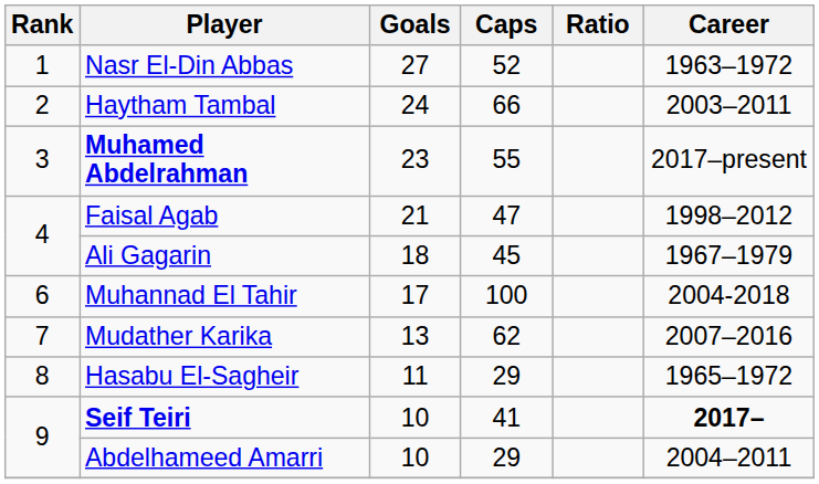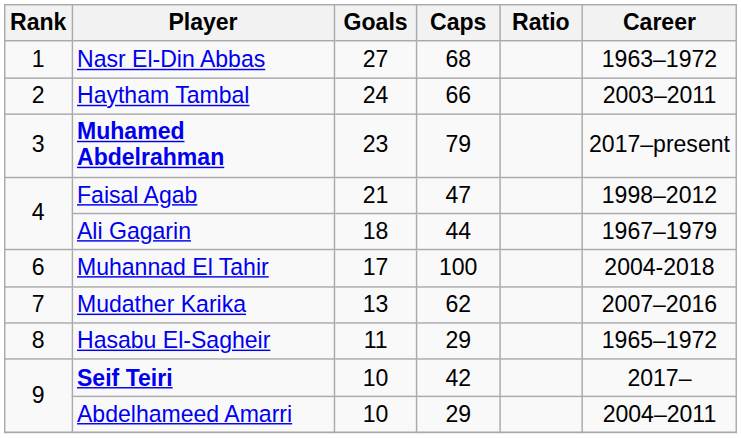 <table class="wikitable sortable" style="text-align:center;">
 <tr>
 <th width=30px>Rank</th>
 <th style="width:175px;">Player</th>
 <th width=50px>Goals</th>
 <th width=50px>Caps</th>
 <th width=50px>Ratio</th>
 <th style="width:100px;">Career</th>
 </tr>
 <tr>
 <td>1</td>
 <td align=left><a href='#'>Nasr El-Din Abbas</a></td>
 <td>27</td>
-<td>52</td>
+<td>68</td>
 <td></td>
 <td>1963–1972</td>
 </tr>
 <tr>
 <td>2</td>
 <td align=left><a href='#'>Haytham Tambal</a></td>
 <td>24</td>
 <td>66</td>
 <td></td>
 <td>2003–2011</td>
 </tr>
 <tr>
 <td>3</td>
 <td align=left><strong><a href='#'>Muhamed Abdelrahman</a></strong></td>
 <td>23</td>
-<td>55</td>
+<td>79</td>
 <td></td>
 <td>2017–present</td>
 </tr>
 <tr>
 <td rowspan = 2>4</td>
 <td align=left><a href='#'>Faisal Agab</a></td>
 <td>21</td>
 <td>47</td>
 <td></td>
 <td>1998–2012</td>
 </tr>
 <tr>
 <td align=left><a href='#'>Ali Gagarin</a></td>
 <td>18</td>
-<td>45</td>
+<td>44</td>
 <td></td>
 <td>1967–1979</td>
 </tr>
 <tr>
 <td>6</td>
 <td align=left><a href='#'>Muhannad El Tahir</a></td>
 <td>17</td>
 <td>100</td>
 <td></td>
 <td>2004-2018</td>
 </tr>
 <tr>
 <td>7</td>
 <td align=left><a href='#'>Mudather Karika</a></td>
 <td>13</td>
 <td>62</td>
 <td></td>
 <td>2007–2016</td>
 </tr>
 <tr>
 <td>8</td>
 <td align=left><a href='#'>Hasabu El-Sagheir</a></td>
 <td>11</td>
 <td>29</td>
 <td></td>
 <td>1965–1972</td>
 </tr>
 <tr>
 <td rowspan=2>9</td>
 <td align=left><strong><a href='#'>Seif Teiri</a></strong></td>
 <td>10</td>
-<td>41</td>
+<td>42</td>
 <td></td>
-<td><strong>2017–</strong></td>
+<td>2017–</td>
 </tr>
 <tr>
 <td align=left><a href='#'>Abdelhameed Amarri</a></td>
 <td>10</td>
 <td>29</td>
 <td></td>
 <td>2004–2011</td>
 </tr>
 <tr>
 </tr>
 </table>
